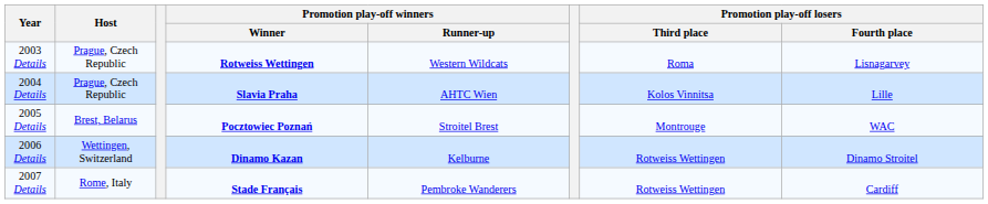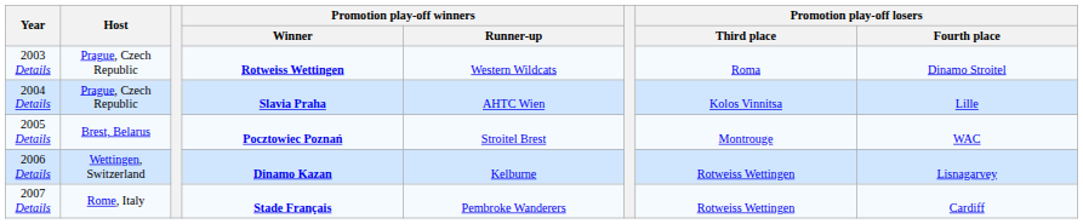 <table class="wikitable" style="text-align:center;width:100%; font-size:90%;">
 <tr>
 <th rowspan="2" style="width:5%;">Year</th>
 <th rowspan="2" style="width:10%;">Host</th>
 <th style="width:1%;" rowspan="7"></th>
 <th colspan=2>Promotion play-off winners</th>
 <th style="width:1%;" rowspan="7"></th>
 <th colspan=2>Promotion play-off losers</th>
 </tr>
 <tr>
 <th width=20%>Winner</th>
 <th width=20%>Runner-up</th>
 <th width=20%>Third place</th>
 <th width=20%>Fourth place</th>
 </tr>
 <tr style="background:#f5faff;">
 <td>2003<br><em><a href='#'>Details</a></em></td>
 <td><a href='#'>Prague</a>, Czech Republic</td>
 <td><strong><br><a href='#'>Rotweiss Wettingen</a></strong></td>
 <td><br><a href='#'>Western Wildcats</a></td>
 <td><br><a href='#'>Roma</a></td>
-<td><br><a href='#'>Lisnagarvey</a></td>
+<td><br><a href='#'>Dinamo Stroitel</a></td>
 </tr>
 <tr style="background:#d0e6ff;">
 <td>2004<br><em><a href='#'>Details</a></em></td>
 <td><a href='#'>Prague</a>, Czech Republic</td>
 <td><strong><br><a href='#'>Slavia Praha</a></strong></td>
 <td><br><a href='#'>AHTC Wien</a></td>
 <td><br><a href='#'>Kolos Vinnitsa</a></td>
 <td><br><a href='#'>Lille</a></td>
 </tr>
 <tr style="background:#f5faff;">
 <td>2005<br><em><a href='#'>Details</a></em></td>
 <td><a href='#'>Brest, Belarus</a></td>
 <td><strong><br><a href='#'>Pocztowiec Poznań</a></strong></td>
 <td><br><a href='#'>Stroitel Brest</a></td>
 <td><br><a href='#'>Montrouge</a></td>
 <td><br><a href='#'>WAC</a></td>
 </tr>
 <tr style="background:#d0e6ff;">
 <td>2006<br><em><a href='#'>Details</a></em></td>
 <td><a href='#'>Wettingen</a>, Switzerland</td>
 <td><strong><br><a href='#'>Dinamo Kazan</a></strong></td>
 <td><br><a href='#'>Kelburne</a></td>
 <td><br><a href='#'>Rotweiss Wettingen</a></td>
-<td><br><a href='#'>Dinamo Stroitel</a></td>
+<td><br><a href='#'>Lisnagarvey</a></td>
 </tr>
 <tr style="background:#f5faff;">
 <td>2007<br><em><a href='#'>Details</a></em></td>
 <td><a href='#'>Rome</a>, Italy</td>
 <td><strong><br><a href='#'>Stade Français</a></strong></td>
 <td><br><a href='#'>Pembroke Wanderers</a></td>
 <td><br><a href='#'>Rotweiss Wettingen</a></td>
 <td><br><a href='#'>Cardiff</a></td>
 </tr>
 </table>
